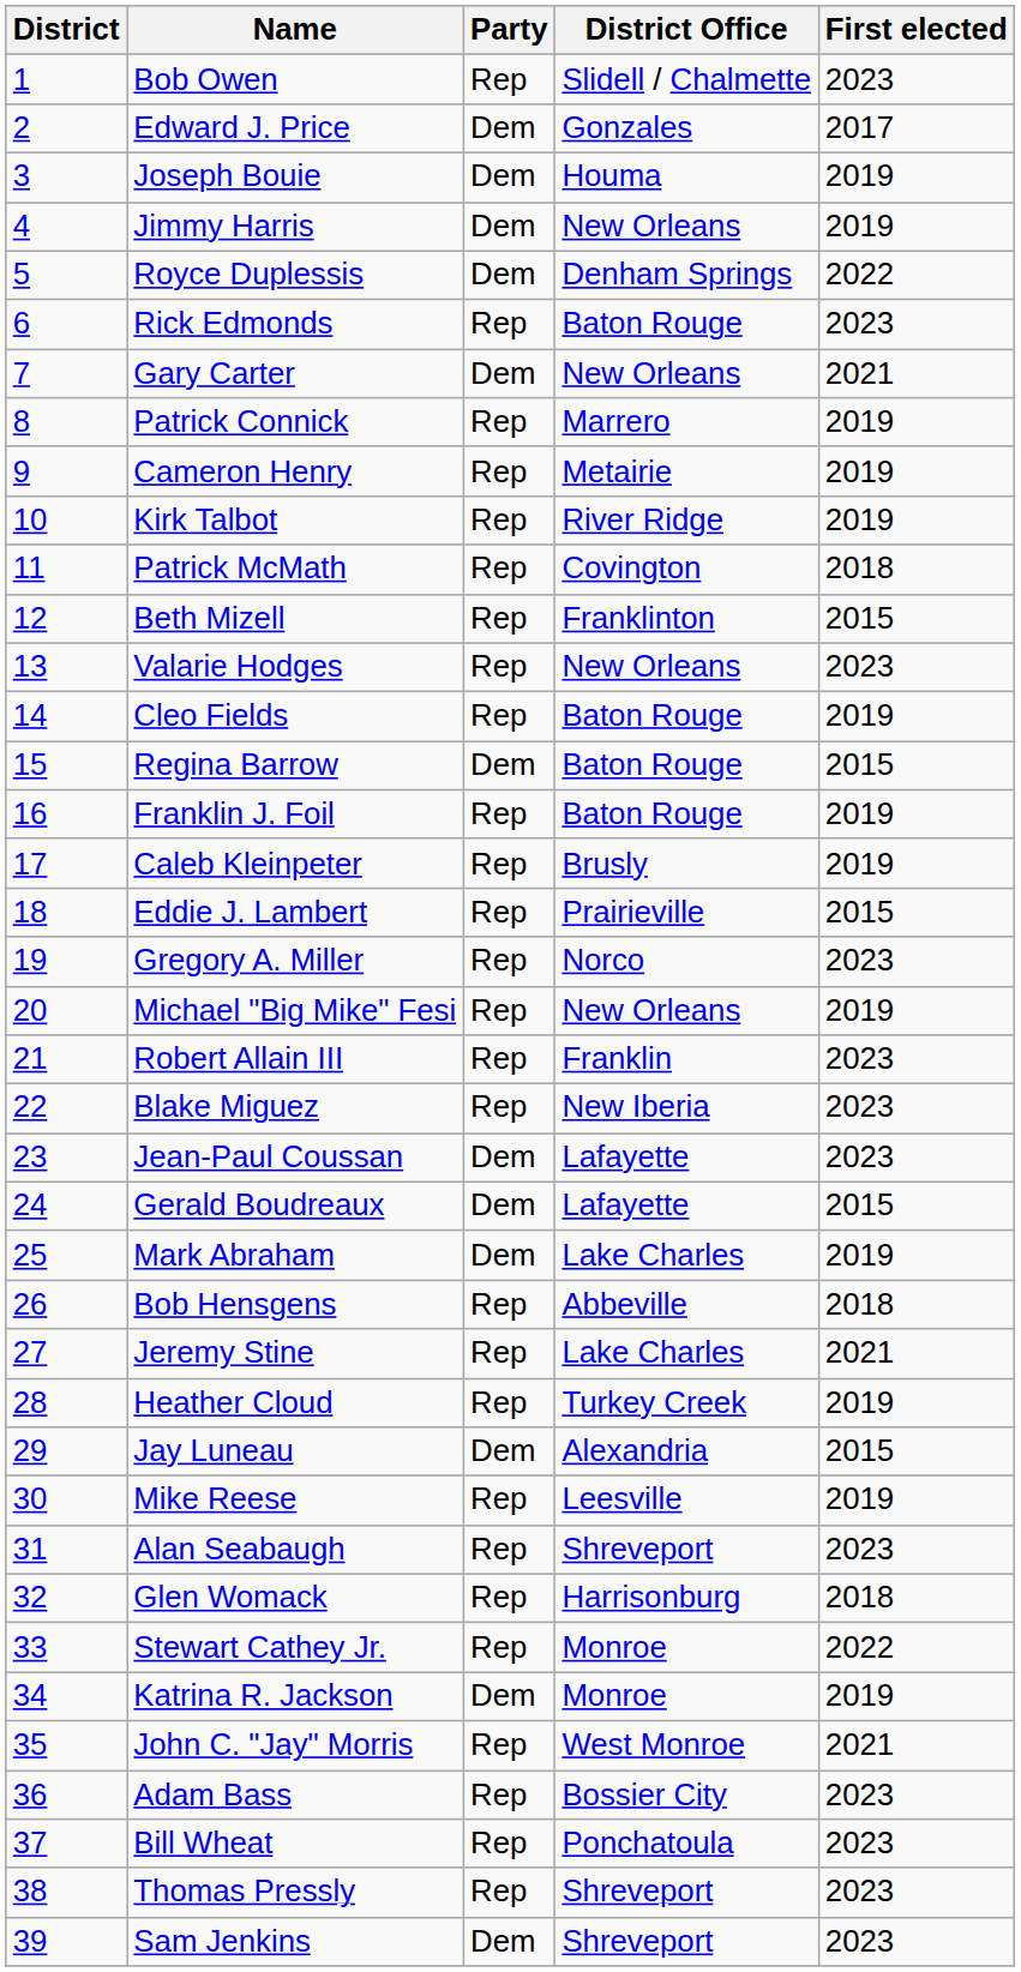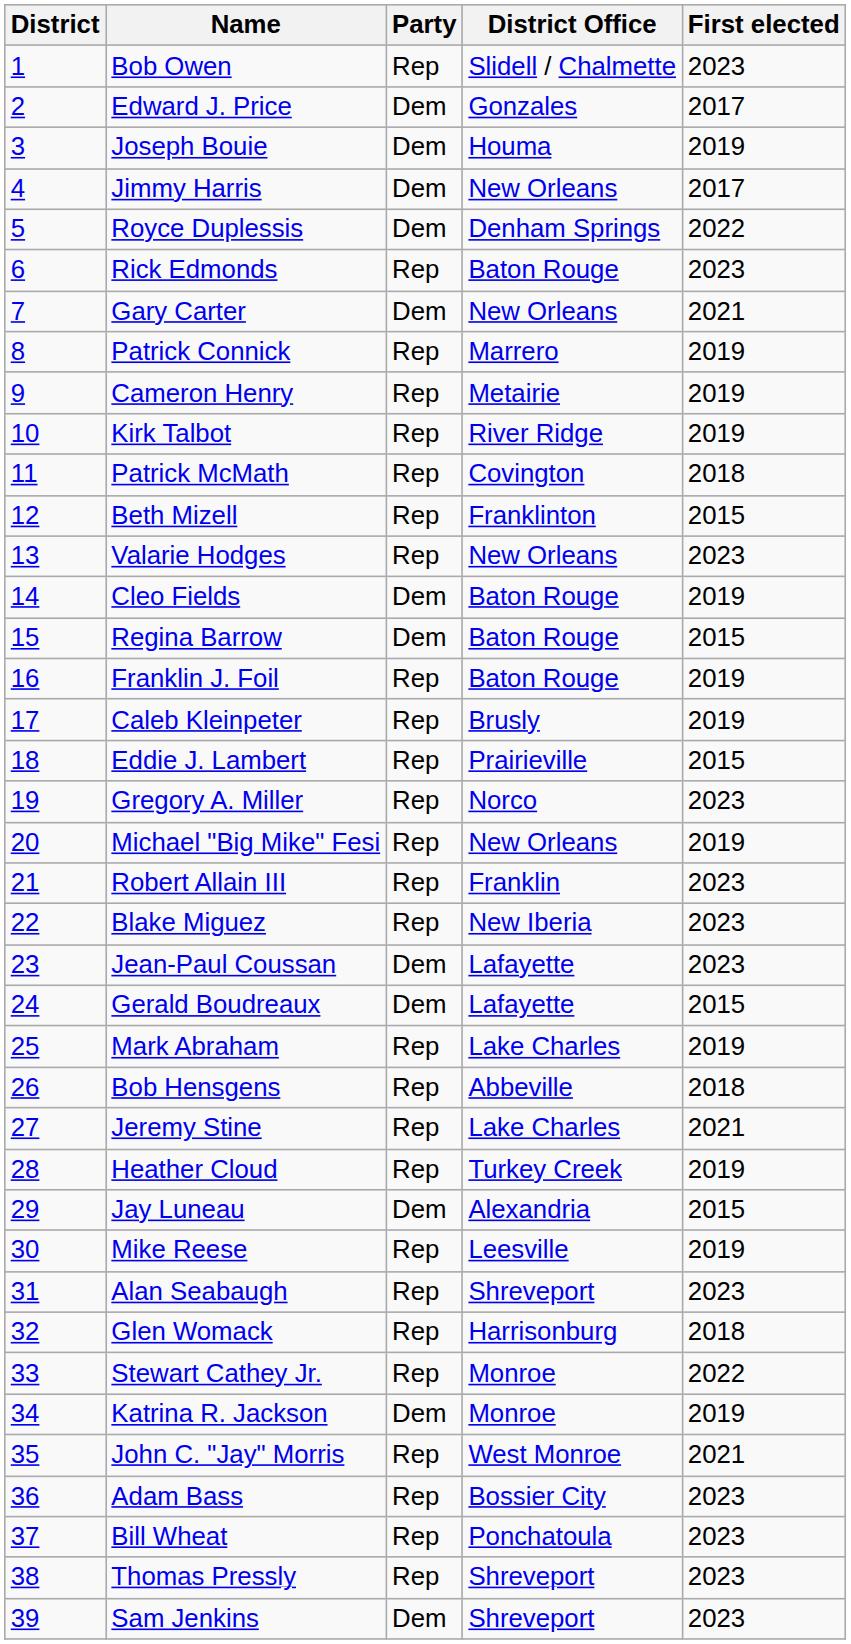 <table class="wikitable sortable">
 <tr>
 <th>District</th>
 <th>Name</th>
 <th>Party</th>
 <th>District Office</th>
 <th>First elected</th>
 </tr>
 <tr>
 <td><a href='#'>1</a></td>
 <td><a href='#'>Bob Owen</a></td>
 <td>Rep</td>
 <td><a href='#'>Slidell</a> / <a href='#'>Chalmette</a></td>
 <td>2023</td>
 </tr>
 <tr>
 <td><a href='#'>2</a></td>
 <td><a href='#'>Edward J. Price</a></td>
 <td>Dem</td>
 <td><a href='#'>Gonzales</a></td>
 <td>2017</td>
 </tr>
 <tr>
 <td><a href='#'>3</a></td>
 <td><a href='#'>Joseph Bouie</a></td>
 <td>Dem</td>
 <td><a href='#'>Houma</a></td>
 <td>2019</td>
 </tr>
 <tr>
 <td><a href='#'>4</a></td>
 <td><a href='#'>Jimmy Harris</a></td>
 <td>Dem</td>
 <td><a href='#'>New Orleans</a></td>
-<td>2019</td>
+<td>2017</td>
 </tr>
 <tr>
 <td><a href='#'>5</a></td>
 <td><a href='#'>Royce Duplessis</a></td>
 <td>Dem</td>
 <td><a href='#'>Denham Springs</a></td>
 <td>2022</td>
 </tr>
 <tr>
 <td><a href='#'>6</a></td>
 <td><a href='#'>Rick Edmonds</a></td>
 <td>Rep</td>
 <td><a href='#'>Baton Rouge</a></td>
 <td>2023</td>
 </tr>
 <tr>
 <td><a href='#'>7</a></td>
 <td><a href='#'>Gary Carter</a></td>
 <td>Dem</td>
 <td><a href='#'>New Orleans</a></td>
 <td>2021</td>
 </tr>
 <tr>
 <td><a href='#'>8</a></td>
 <td><a href='#'>Patrick Connick</a></td>
 <td>Rep</td>
 <td><a href='#'>Marrero</a></td>
 <td>2019</td>
 </tr>
 <tr>
 <td><a href='#'>9</a></td>
 <td><a href='#'>Cameron Henry</a></td>
 <td>Rep</td>
 <td><a href='#'>Metairie</a></td>
 <td>2019</td>
 </tr>
 <tr>
 <td><a href='#'>10</a></td>
 <td><a href='#'>Kirk Talbot</a></td>
 <td>Rep</td>
 <td><a href='#'>River Ridge</a></td>
 <td>2019</td>
 </tr>
 <tr>
 <td><a href='#'>11</a></td>
 <td><a href='#'>Patrick McMath</a></td>
 <td>Rep</td>
 <td><a href='#'>Covington</a></td>
 <td>2018</td>
 </tr>
 <tr>
 <td><a href='#'>12</a></td>
 <td><a href='#'>Beth Mizell</a></td>
 <td>Rep</td>
 <td><a href='#'>Franklinton</a></td>
 <td>2015</td>
 </tr>
 <tr>
 <td><a href='#'>13</a></td>
 <td><a href='#'>Valarie Hodges</a></td>
 <td>Rep</td>
 <td><a href='#'>New Orleans</a></td>
 <td>2023</td>
 </tr>
 <tr>
 <td><a href='#'>14</a></td>
 <td><a href='#'>Cleo Fields</a></td>
-<td>Rep</td>
+<td>Dem</td>
 <td><a href='#'>Baton Rouge</a></td>
 <td>2019</td>
 </tr>
 <tr>
 <td><a href='#'>15</a></td>
 <td><a href='#'>Regina Barrow</a></td>
 <td>Dem</td>
 <td><a href='#'>Baton Rouge</a></td>
 <td>2015</td>
 </tr>
 <tr>
 <td><a href='#'>16</a></td>
 <td><a href='#'>Franklin J. Foil</a></td>
 <td>Rep</td>
 <td><a href='#'>Baton Rouge</a></td>
 <td>2019</td>
 </tr>
 <tr>
 <td><a href='#'>17</a></td>
 <td><a href='#'>Caleb Kleinpeter</a></td>
 <td>Rep</td>
 <td><a href='#'>Brusly</a></td>
 <td>2019</td>
 </tr>
 <tr>
 <td><a href='#'>18</a></td>
 <td><a href='#'>Eddie J. Lambert</a></td>
 <td>Rep</td>
 <td><a href='#'>Prairieville</a></td>
 <td>2015</td>
 </tr>
 <tr>
 <td><a href='#'>19</a></td>
 <td><a href='#'>Gregory A. Miller</a></td>
 <td>Rep</td>
 <td><a href='#'>Norco</a></td>
 <td>2023</td>
 </tr>
 <tr>
 <td><a href='#'>20</a></td>
 <td><a href='#'>Michael "Big Mike" Fesi</a></td>
 <td>Rep</td>
 <td><a href='#'>New Orleans</a></td>
 <td>2019</td>
 </tr>
 <tr>
 <td><a href='#'>21</a></td>
 <td><a href='#'>Robert Allain III</a></td>
 <td>Rep</td>
 <td><a href='#'>Franklin</a></td>
 <td>2023</td>
 </tr>
 <tr>
 <td><a href='#'>22</a></td>
 <td><a href='#'>Blake Miguez</a></td>
 <td>Rep</td>
 <td><a href='#'>New Iberia</a></td>
 <td>2023</td>
 </tr>
 <tr>
 <td><a href='#'>23</a></td>
 <td><a href='#'>Jean-Paul Coussan</a></td>
 <td>Dem</td>
 <td><a href='#'>Lafayette</a></td>
 <td>2023</td>
 </tr>
 <tr>
 <td><a href='#'>24</a></td>
 <td><a href='#'>Gerald Boudreaux</a></td>
 <td>Dem</td>
 <td><a href='#'>Lafayette</a></td>
 <td>2015</td>
 </tr>
 <tr>
 <td><a href='#'>25</a></td>
 <td><a href='#'>Mark Abraham</a></td>
-<td>Dem</td>
+<td>Rep</td>
 <td><a href='#'>Lake Charles</a></td>
 <td>2019</td>
 </tr>
 <tr>
 <td><a href='#'>26</a></td>
 <td><a href='#'>Bob Hensgens</a></td>
 <td>Rep</td>
 <td><a href='#'>Abbeville</a></td>
 <td>2018</td>
 </tr>
 <tr>
 <td><a href='#'>27</a></td>
 <td><a href='#'>Jeremy Stine</a></td>
 <td>Rep</td>
 <td><a href='#'>Lake Charles</a></td>
 <td>2021</td>
 </tr>
 <tr>
 <td><a href='#'>28</a></td>
 <td><a href='#'>Heather Cloud</a></td>
 <td>Rep</td>
 <td><a href='#'>Turkey Creek</a></td>
 <td>2019</td>
 </tr>
 <tr>
 <td><a href='#'>29</a></td>
 <td><a href='#'>Jay Luneau</a></td>
 <td>Dem</td>
 <td><a href='#'>Alexandria</a></td>
 <td>2015</td>
 </tr>
 <tr>
 <td><a href='#'>30</a></td>
 <td><a href='#'>Mike Reese</a></td>
 <td>Rep</td>
 <td><a href='#'>Leesville</a></td>
 <td>2019</td>
 </tr>
 <tr>
 <td><a href='#'>31</a></td>
 <td><a href='#'>Alan Seabaugh</a></td>
 <td>Rep</td>
 <td><a href='#'>Shreveport</a></td>
 <td>2023</td>
 </tr>
 <tr>
 <td><a href='#'>32</a></td>
 <td><a href='#'>Glen Womack</a></td>
 <td>Rep</td>
 <td><a href='#'>Harrisonburg</a></td>
 <td>2018</td>
 </tr>
 <tr>
 <td><a href='#'>33</a></td>
 <td><a href='#'>Stewart Cathey Jr.</a></td>
 <td>Rep</td>
 <td><a href='#'>Monroe</a></td>
 <td>2022</td>
 </tr>
 <tr>
 <td><a href='#'>34</a></td>
 <td><a href='#'>Katrina R. Jackson</a></td>
 <td>Dem</td>
 <td><a href='#'>Monroe</a></td>
 <td>2019</td>
 </tr>
 <tr>
 <td><a href='#'>35</a></td>
 <td><a href='#'>John C. "Jay" Morris</a></td>
 <td>Rep</td>
 <td><a href='#'>West Monroe</a></td>
 <td>2021</td>
 </tr>
 <tr>
 <td><a href='#'>36</a></td>
 <td><a href='#'>Adam Bass</a></td>
 <td>Rep</td>
 <td><a href='#'>Bossier City</a></td>
 <td>2023</td>
 </tr>
 <tr>
 <td><a href='#'>37</a></td>
 <td><a href='#'>Bill Wheat</a></td>
 <td>Rep</td>
 <td><a href='#'>Ponchatoula</a></td>
 <td>2023</td>
 </tr>
 <tr>
 <td><a href='#'>38</a></td>
 <td><a href='#'>Thomas Pressly</a></td>
 <td>Rep</td>
 <td><a href='#'>Shreveport</a></td>
 <td>2023</td>
 </tr>
 <tr>
 <td><a href='#'>39</a></td>
 <td><a href='#'>Sam Jenkins</a></td>
 <td>Dem</td>
 <td><a href='#'>Shreveport</a></td>
 <td>2023</td>
 </tr>
 </table>
